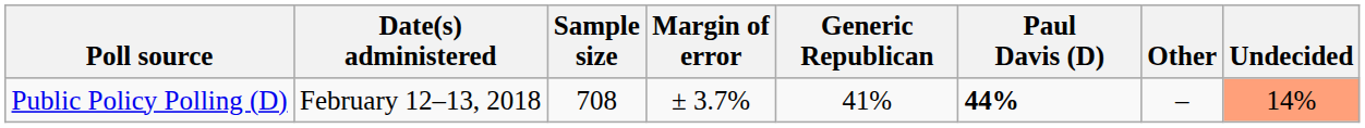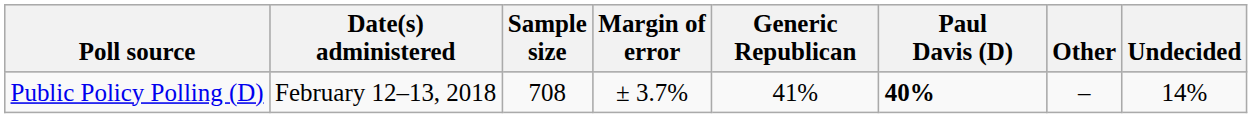 <table class="wikitable">
 <tr valign= bottom>
 <th>Poll source</th>
 <th>Date(s)<br>administered</th>
 <th>Sample<br>size</th>
 <th>Margin of<br>error</th>
 <th style="width:100px;">Generic<br>Republican</th>
 <th style="width:100px;">Paul<br>Davis (D)</th>
 <th>Other</th>
 <th>Undecided</th>
 </tr>
 <tr>
 <td><a href='#'>Public Policy Polling (D)</a></td>
 <td align=center>February 12–13, 2018</td>
 <td align=center>708</td>
 <td align=center>± 3.7%</td>
 <td align=center>41%</td>
-<td><strong>44%</strong></td>
+<td><strong>40%</strong></td>
 <td align=center>–</td>
-<td align=center style="background: lightsalmon;">14%</td>
+<td align=center>14%</td>
 </tr>
 </table>
